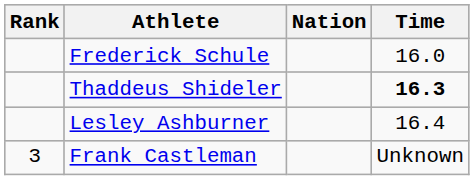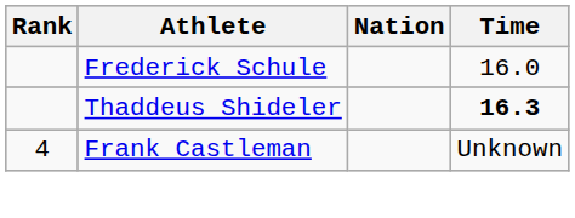 <table class="wikitable sortable" style="text-align:center">
 <tr>
 <th>Rank</th>
 <th>Athlete</th>
 <th>Nation</th>
 <th>Time</th>
 </tr>
 <tr>
 <td></td>
 <td align=left><a href='#'>Frederick Schule</a></td>
 <td align=left></td>
 <td>16.0</td>
 </tr>
 <tr>
 <td></td>
 <td align=left><a href='#'>Thaddeus Shideler</a></td>
 <td align=left></td>
 <td><strong>16.3</strong></td>
 </tr>
 <tr>
-<td></td>
-<td align=left><a href='#'>Lesley Ashburner</a></td>
-<td align=left></td>
-<td>16.4</td>
-</tr>
-<tr>
-<td>3</td>
+<td>4</td>
 <td align=left><a href='#'>Frank Castleman</a></td>
 <td align=left></td>
 <td data-sort-value=88.8>Unknown</td>
 </tr>
 </table>
